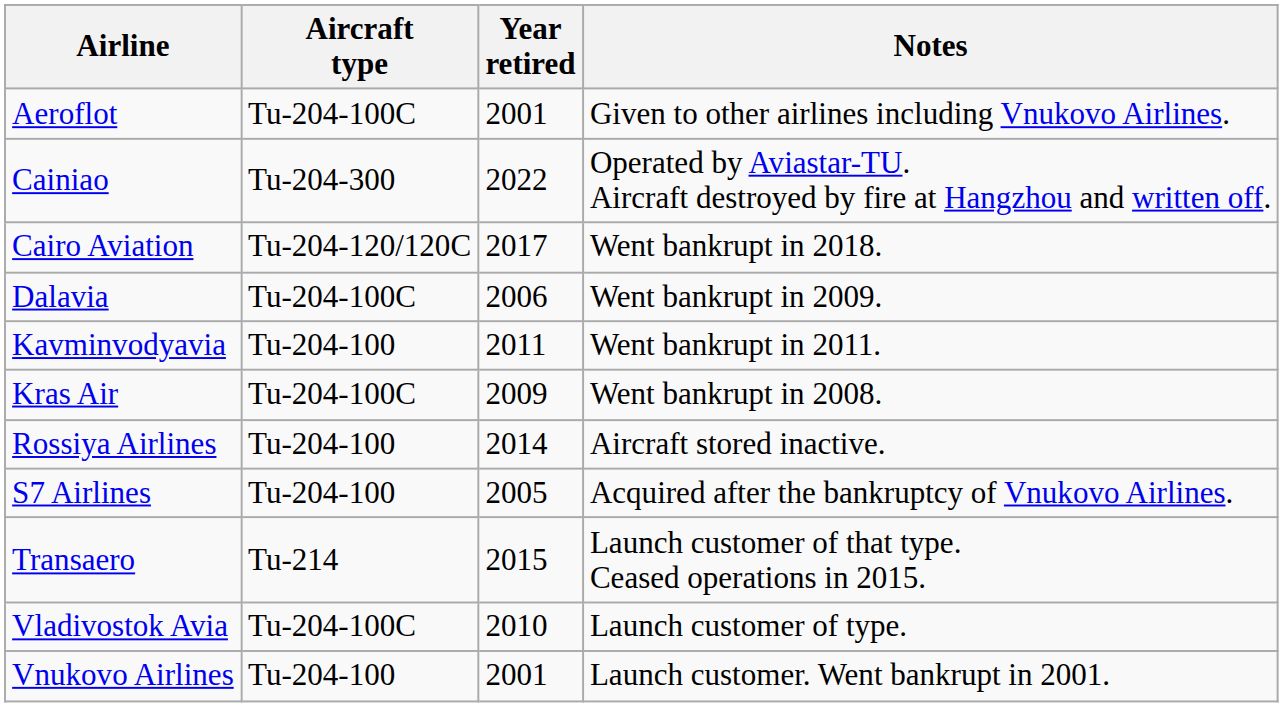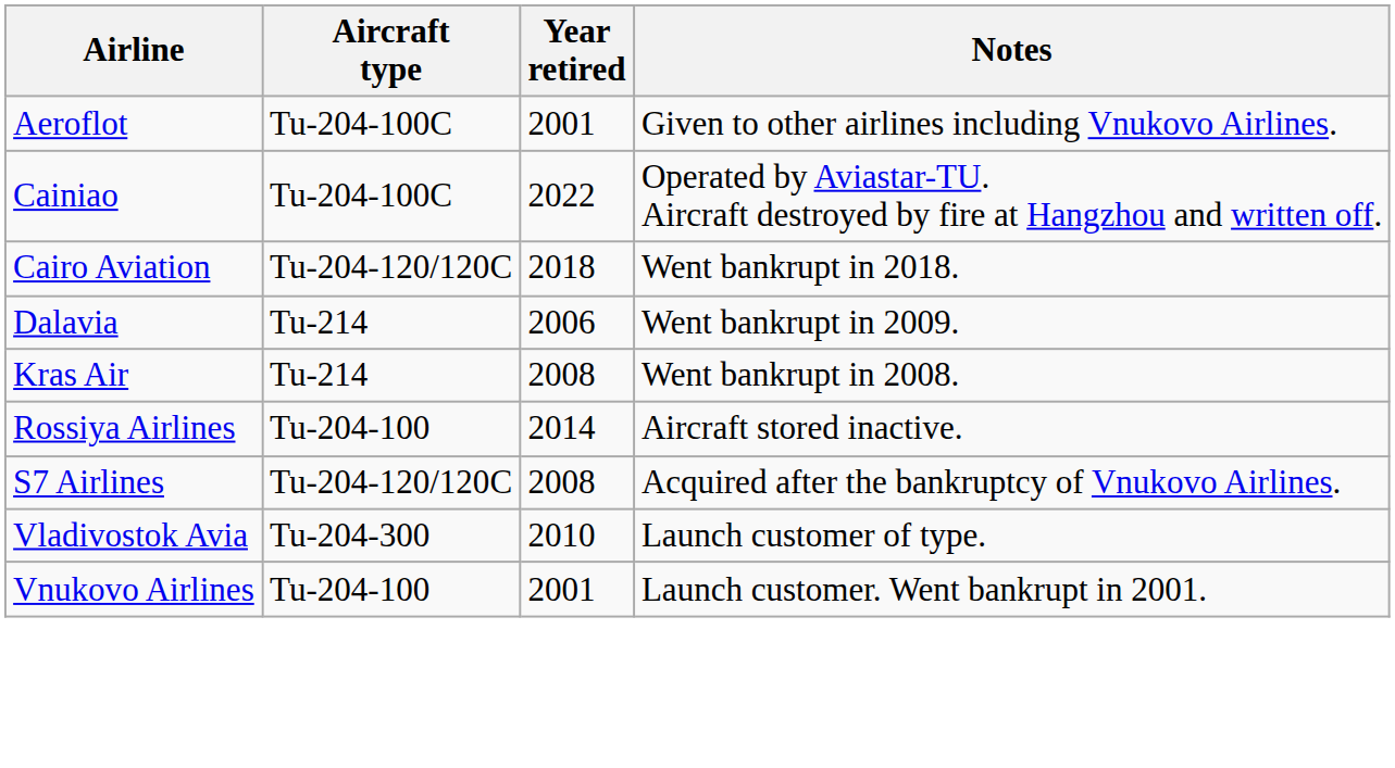 <table class="wikitable sortable">
 <tr>
 <th>Airline</th>
 <th>Aircraft <br> type</th>
 <th>Year <br> retired</th>
 <th>Notes</th>
 </tr>
 <tr>
 <td> <a href='#'>Aeroflot</a></td>
 <td>Tu-204-100C</td>
 <td>2001</td>
 <td>Given to other airlines including <a href='#'>Vnukovo Airlines</a>.</td>
 </tr>
 <tr>
 <td> <a href='#'>Cainiao</a></td>
-<td>Tu-204-300</td>
+<td>Tu-204-100C</td>
 <td>2022</td>
 <td>Operated by <a href='#'>Aviastar-TU</a>. <br> Aircraft destroyed by fire at <a href='#'>Hangzhou</a> and <a href='#'>written off</a>.</td>
 </tr>
 <tr>
 <td> <a href='#'>Cairo Aviation</a></td>
 <td>Tu-204-120/120C</td>
-<td>2017</td>
+<td>2018</td>
 <td>Went bankrupt in 2018.</td>
 </tr>
 <tr>
 <td> <a href='#'>Dalavia</a></td>
-<td>Tu-204-100C</td>
+<td>Tu-214</td>
 <td>2006</td>
 <td>Went bankrupt in 2009.</td>
 </tr>
 <tr>
-<td> <a href='#'>Kavminvodyavia</a></td>
-<td>Tu-204-100</td>
-<td>2011</td>
-<td>Went bankrupt in 2011.</td>
-</tr>
-<tr>
 <td> <a href='#'>Kras Air</a></td>
-<td>Tu-204-100C</td>
-<td>2009</td>
+<td>Tu-214</td>
+<td>2008</td>
 <td>Went bankrupt in 2008.</td>
 </tr>
 <tr>
 <td> <a href='#'>Rossiya Airlines</a></td>
 <td>Tu-204-100</td>
 <td>2014</td>
 <td>Aircraft stored inactive.</td>
 </tr>
 <tr>
 <td> <a href='#'>S7 Airlines</a></td>
-<td>Tu-204-100</td>
-<td>2005</td>
+<td>Tu-204-120/120C</td>
+<td>2008</td>
 <td>Acquired after the bankruptcy of <a href='#'>Vnukovo Airlines</a>.</td>
 </tr>
 <tr>
-<td> <a href='#'>Transaero</a></td>
-<td>Tu-214</td>
-<td>2015</td>
-<td>Launch customer of that type. <br> Ceased operations in 2015.</td>
-</tr>
-<tr>
 <td> <a href='#'>Vladivostok Avia</a></td>
-<td>Tu-204-100C</td>
+<td>Tu-204-300</td>
 <td>2010</td>
 <td>Launch customer of type.</td>
 </tr>
 <tr>
 <td> <a href='#'>Vnukovo Airlines</a></td>
 <td>Tu-204-100</td>
 <td>2001</td>
 <td>Launch customer. Went bankrupt in 2001.</td>
 </tr>
 </table>
